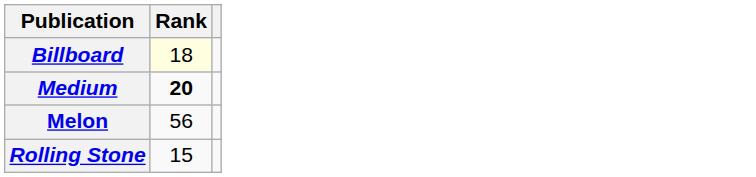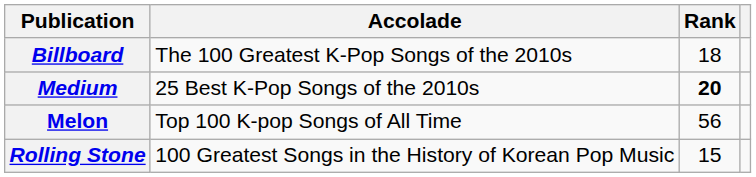 <table class="sortable wikitable plainrowheaders">
 <tr>
 <th>Publication</th>
+<th>Accolade</th>
 <th>Rank</th>
 <th class="unsortable"></th>
 </tr>
 <tr>
 <th scope="row"><a href='#'><em>Billboard</em></a></th>
-<td align="center" style="background: lightyellow;">18</td>
+<td>The 100 Greatest K-Pop Songs of the 2010s</td>
+<td align="center">18</td>
 <td align="center"></td>
 </tr>
 <tr>
 <th scope="row"><em><a href='#'>Medium</a></em></th>
+<td>25 Best K-Pop Songs of the 2010s</td>
 <td align="center"><strong>20</strong></td>
 <td align="center"></td>
 </tr>
 <tr>
 <th scope="row"><a href='#'>Melon</a></th>
+<td>Top 100 K-pop Songs of All Time</td>
 <td align="center">56</td>
 <td align="center"></td>
 </tr>
 <tr>
 <th scope="row"><em><a href='#'>Rolling Stone</a></em></th>
+<td>100 Greatest Songs in the History of Korean Pop Music</td>
 <td align="center">15</td>
 <td align="center"></td>
 </tr>
 </table>
